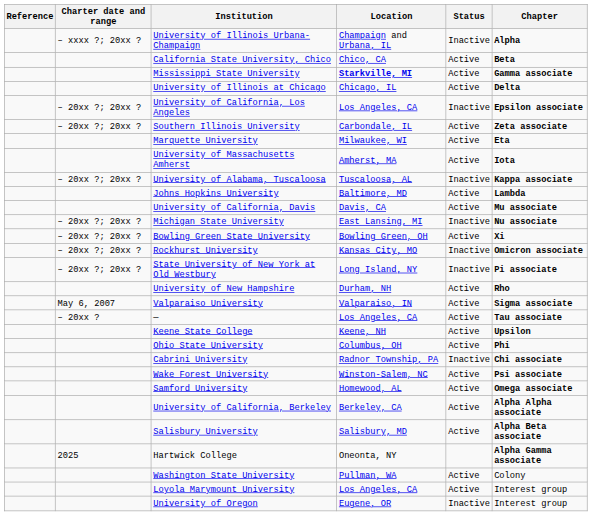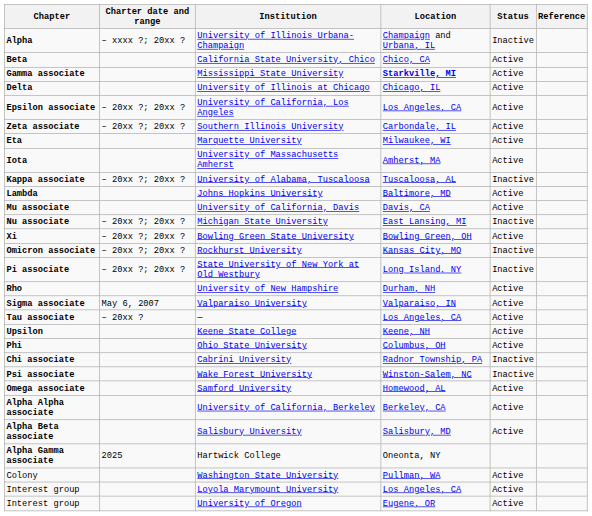 <table class="wikitable sortable">
 <tr>
-<th>Reference</th>
+<th>Chapter</th>
 <th>Charter date and range</th>
 <th>Institution</th>
 <th>Location</th>
 <th>Status</th>
-<th>Chapter</th>
+<th>Reference</th>
 </tr>
 <tr>
-<td></td>
+<td><strong>Alpha</strong></td>
 <td> – xxxx ?; 20xx ?</td>
 <td><a href='#'>University of Illinois Urbana-Champaign</a></td>
 <td><a href='#'>Champaign</a> and <a href='#'>Urbana, IL</a></td>
 <td>Inactive</td>
-<td><strong>Alpha</strong></td>
+<td></td>
 </tr>
 <tr>
-<td></td>
+<td><strong>Beta</strong></td>
 <td></td>
 <td><a href='#'>California State University, Chico</a></td>
 <td><a href='#'>Chico, CA</a></td>
 <td>Active</td>
-<td><strong>Beta</strong></td>
+<td></td>
 </tr>
 <tr>
-<td></td>
+<td><strong>Gamma associate</strong></td>
 <td></td>
 <td><a href='#'>Mississippi State University</a></td>
 <td><strong><a href='#'>Starkville, MI</a></strong></td>
 <td>Active</td>
-<td><strong>Gamma associate</strong></td>
+<td></td>
 </tr>
 <tr>
-<td></td>
+<td><strong>Delta</strong></td>
 <td></td>
 <td><a href='#'>University of Illinois at Chicago</a></td>
 <td><a href='#'>Chicago, IL</a></td>
 <td>Active</td>
-<td><strong>Delta</strong></td>
+<td></td>
 </tr>
 <tr>
-<td></td>
+<td><strong>Epsilon associate</strong></td>
 <td> – 20xx ?; 20xx ?</td>
 <td><a href='#'>University of California, Los Angeles</a></td>
 <td><a href='#'>Los Angeles, CA</a></td>
-<td>Inactive</td>
-<td><strong>Epsilon associate</strong></td>
+<td>Active</td>
+<td></td>
 </tr>
 <tr>
-<td></td>
+<td><strong>Zeta associate</strong></td>
 <td> – 20xx ?; 20xx ?</td>
 <td><a href='#'>Southern Illinois University</a></td>
 <td><a href='#'>Carbondale, IL</a></td>
 <td>Active</td>
-<td><strong>Zeta associate</strong></td>
+<td></td>
 </tr>
 <tr>
-<td></td>
+<td><strong>Eta</strong></td>
 <td></td>
 <td><a href='#'>Marquette University</a></td>
 <td><a href='#'>Milwaukee, WI</a></td>
 <td>Active</td>
-<td><strong>Eta</strong></td>
+<td></td>
 </tr>
 <tr>
-<td></td>
+<td><strong>Iota</strong></td>
 <td></td>
 <td><a href='#'>University of Massachusetts Amherst</a></td>
 <td><a href='#'>Amherst, MA</a></td>
 <td>Active</td>
-<td><strong>Iota</strong></td>
+<td></td>
 </tr>
 <tr>
-<td></td>
+<td><strong>Kappa associate</strong></td>
 <td> – 20xx ?; 20xx ?</td>
 <td><a href='#'>University of Alabama, Tuscaloosa</a></td>
 <td><a href='#'>Tuscaloosa, AL</a></td>
 <td>Inactive</td>
-<td><strong>Kappa associate</strong></td>
+<td></td>
 </tr>
 <tr>
-<td></td>
+<td><strong>Lambda</strong></td>
 <td></td>
 <td><a href='#'>Johns Hopkins University</a></td>
 <td><a href='#'>Baltimore, MD</a></td>
 <td>Active</td>
-<td><strong>Lambda</strong></td>
+<td></td>
 </tr>
 <tr>
-<td></td>
+<td><strong>Mu associate</strong></td>
 <td></td>
 <td><a href='#'>University of California, Davis</a></td>
 <td><a href='#'>Davis, CA</a></td>
 <td>Active</td>
-<td><strong>Mu associate</strong></td>
+<td></td>
 </tr>
 <tr>
-<td></td>
+<td><strong>Nu associate</strong></td>
 <td> – 20xx ?; 20xx ?</td>
 <td><a href='#'>Michigan State University</a></td>
 <td><a href='#'>East Lansing, MI</a></td>
 <td>Inactive</td>
-<td><strong>Nu associate</strong></td>
+<td></td>
 </tr>
 <tr>
-<td></td>
+<td><strong>Xi</strong></td>
 <td> – 20xx ?; 20xx ?</td>
 <td><a href='#'>Bowling Green State University</a></td>
 <td><a href='#'>Bowling Green, OH</a></td>
 <td>Active</td>
-<td><strong>Xi</strong></td>
+<td></td>
 </tr>
 <tr>
-<td></td>
+<td><strong>Omicron associate</strong></td>
 <td> – 20xx ?; 20xx ?</td>
 <td><a href='#'>Rockhurst University</a></td>
 <td><a href='#'>Kansas City, MO</a></td>
 <td>Inactive</td>
-<td><strong>Omicron associate</strong></td>
+<td></td>
 </tr>
 <tr>
-<td></td>
+<td><strong>Pi associate</strong></td>
 <td> – 20xx ?; 20xx ?</td>
 <td><a href='#'>State University of New York at Old Westbury</a></td>
 <td><a href='#'>Long Island, NY</a></td>
 <td>Inactive</td>
-<td><strong>Pi associate</strong></td>
+<td></td>
 </tr>
 <tr>
-<td></td>
+<td><strong>Rho</strong></td>
 <td></td>
 <td><a href='#'>University of New Hampshire</a></td>
 <td><a href='#'>Durham, NH</a></td>
 <td>Active</td>
-<td><strong>Rho</strong></td>
+<td></td>
 </tr>
 <tr>
-<td></td>
+<td><strong>Sigma associate</strong></td>
 <td>May 6, 2007</td>
 <td><a href='#'>Valparaiso University</a></td>
 <td><a href='#'>Valparaiso, IN</a></td>
 <td>Active</td>
-<td><strong>Sigma associate</strong></td>
+<td></td>
 </tr>
 <tr>
-<td></td>
+<td><strong>Tau associate</strong></td>
 <td> – 20xx ?</td>
 <td>—</td>
 <td><a href='#'>Los Angeles, CA</a></td>
 <td>Active</td>
-<td><strong>Tau associate</strong></td>
+<td></td>
 </tr>
 <tr>
-<td></td>
+<td><strong>Upsilon</strong></td>
 <td></td>
 <td><a href='#'>Keene State College</a></td>
 <td><a href='#'>Keene, NH</a></td>
 <td>Active</td>
-<td><strong>Upsilon</strong></td>
+<td></td>
 </tr>
 <tr>
-<td></td>
+<td><strong>Phi</strong></td>
 <td></td>
 <td><a href='#'>Ohio State University</a></td>
 <td><a href='#'>Columbus, OH</a></td>
 <td>Active</td>
-<td><strong>Phi</strong></td>
+<td></td>
 </tr>
 <tr>
-<td></td>
+<td><strong>Chi associate</strong></td>
 <td></td>
 <td><a href='#'>Cabrini University</a></td>
 <td><a href='#'>Radnor Township, PA</a></td>
 <td>Inactive</td>
-<td><strong>Chi associate</strong></td>
+<td></td>
 </tr>
 <tr>
-<td></td>
+<td><strong>Psi associate</strong></td>
 <td></td>
 <td><a href='#'>Wake Forest University</a></td>
 <td><a href='#'>Winston-Salem, NC</a></td>
-<td>Active</td>
-<td><strong>Psi associate</strong></td>
+<td>Inactive</td>
+<td></td>
 </tr>
 <tr>
-<td></td>
+<td><strong>Omega associate</strong></td>
 <td></td>
 <td><a href='#'>Samford University</a></td>
 <td><a href='#'>Homewood, AL</a></td>
 <td>Active</td>
-<td><strong>Omega associate</strong></td>
+<td></td>
 </tr>
 <tr>
-<td></td>
+<td><strong>Alpha Alpha associate</strong></td>
 <td></td>
 <td><a href='#'>University of California, Berkeley</a></td>
 <td><a href='#'>Berkeley, CA</a></td>
 <td>Active</td>
-<td><strong>Alpha Alpha associate</strong></td>
+<td></td>
 </tr>
 <tr>
-<td></td>
+<td><strong>Alpha Beta associate</strong></td>
 <td></td>
 <td><a href='#'>Salisbury University</a></td>
 <td><a href='#'>Salisbury, MD</a></td>
 <td>Active</td>
-<td><strong>Alpha Beta associate</strong></td>
+<td></td>
 </tr>
 <tr>
-<td></td>
+<td><strong>Alpha Gamma associate</strong></td>
 <td>2025</td>
 <td>Hartwick College</td>
 <td>Oneonta, NY</td>
 <td></td>
-<td><strong>Alpha Gamma associate</strong></td>
+<td></td>
 </tr>
 <tr>
-<td></td>
+<td>Colony</td>
 <td></td>
 <td><a href='#'>Washington State University</a></td>
 <td><a href='#'>Pullman, WA</a></td>
 <td>Active</td>
-<td>Colony</td>
+<td></td>
 </tr>
 <tr>
-<td></td>
+<td>Interest group</td>
 <td></td>
 <td><a href='#'>Loyola Marymount University</a></td>
 <td><a href='#'>Los Angeles, CA</a></td>
 <td>Active</td>
-<td>Interest group</td>
+<td></td>
 </tr>
 <tr>
-<td></td>
+<td>Interest group</td>
 <td></td>
 <td><a href='#'>University of Oregon</a></td>
 <td><a href='#'>Eugene, OR</a></td>
-<td>Inactive</td>
-<td>Interest group</td>
+<td>Active</td>
+<td></td>
 </tr>
 </table>
